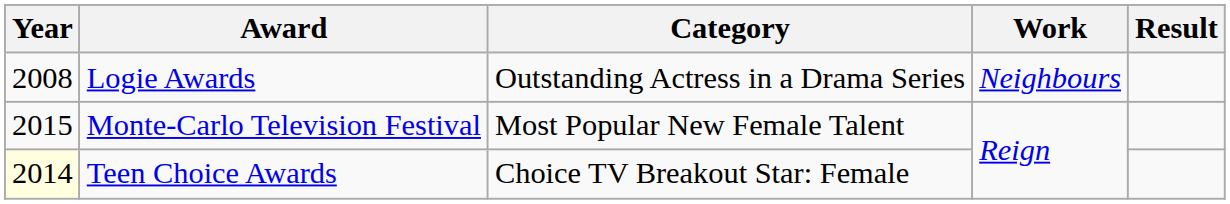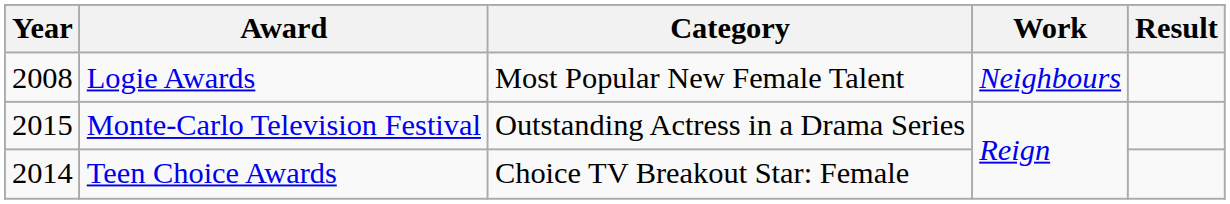 <table class="wikitable sortable">
 <tr>
 <th>Year</th>
 <th>Award</th>
 <th>Category</th>
 <th>Work</th>
 <th>Result</th>
 </tr>
 <tr>
 <td>2008</td>
 <td><a href='#'>Logie Awards</a></td>
-<td>Outstanding Actress in a Drama Series</td>
+<td>Most Popular New Female Talent</td>
 <td><em><a href='#'>Neighbours</a></em></td>
 <td></td>
 </tr>
 <tr>
 <td>2015</td>
 <td><a href='#'>Monte-Carlo Television Festival</a></td>
-<td>Most Popular New Female Talent</td>
+<td>Outstanding Actress in a Drama Series</td>
 <td rowspan="2"><em><a href='#'>Reign</a></em></td>
 <td></td>
 </tr>
 <tr>
-<td style="background: lightyellow;">2014</td>
+<td>2014</td>
 <td><a href='#'>Teen Choice Awards</a></td>
 <td>Choice TV Breakout Star: Female</td>
 <td></td>
 </tr>
 </table>
